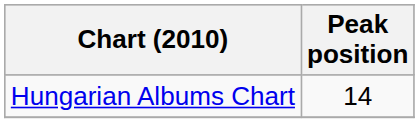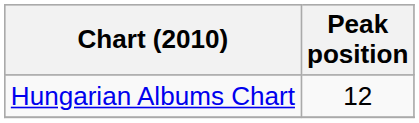 <table class="wikitable sortable">
 <tr>
 <th>Chart (2010)</th>
 <th>Peak<br>position</th>
 </tr>
 <tr>
 <td><a href='#'>Hungarian Albums Chart</a></td>
-<td style="text-align:center;">14</td>
+<td style="text-align:center;">12</td>
 </tr>
 <tr>
 </tr>
 </table>
